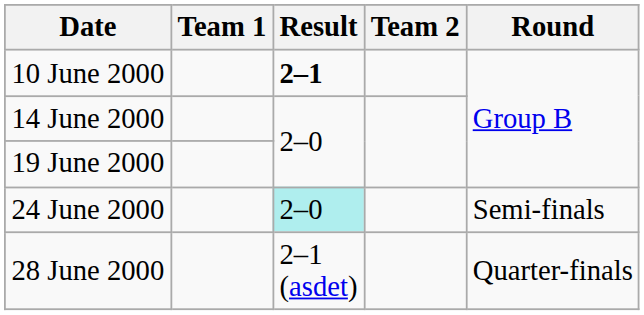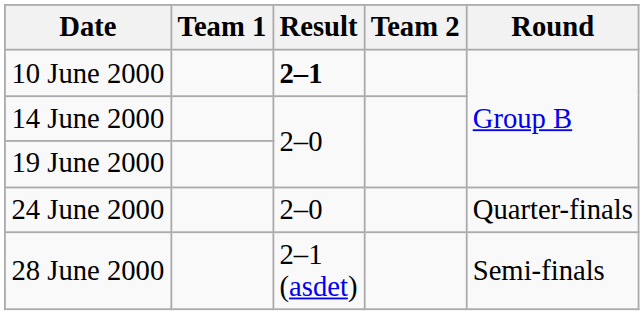 <table class="wikitable">
 <tr>
 <th>Date</th>
 <th>Team 1</th>
 <th>Result</th>
 <th>Team 2</th>
 <th>Round</th>
 </tr>
 <tr>
 <td>10 June 2000</td>
 <td></td>
 <td><strong>2–1</strong></td>
 <td></td>
 <td rowspan="3"><a href='#'>Group B</a></td>
 </tr>
 <tr>
 <td>14 June 2000</td>
 <td></td>
 <td rowspan="2">2–0</td>
 <td rowspan="2"></td>
 </tr>
 <tr>
 <td>19 June 2000</td>
 <td></td>
 </tr>
 <tr>
 <td>24 June 2000</td>
 <td></td>
-<td style="background: paleturquoise;">2–0</td>
+<td>2–0</td>
 <td></td>
-<td>Semi-finals</td>
+<td>Quarter-finals</td>
 </tr>
 <tr>
 <td>28 June 2000</td>
 <td></td>
 <td>2–1<br>(<a href='#'>asdet</a>)</td>
 <td></td>
-<td>Quarter-finals</td>
+<td>Semi-finals</td>
 </tr>
 </table>
